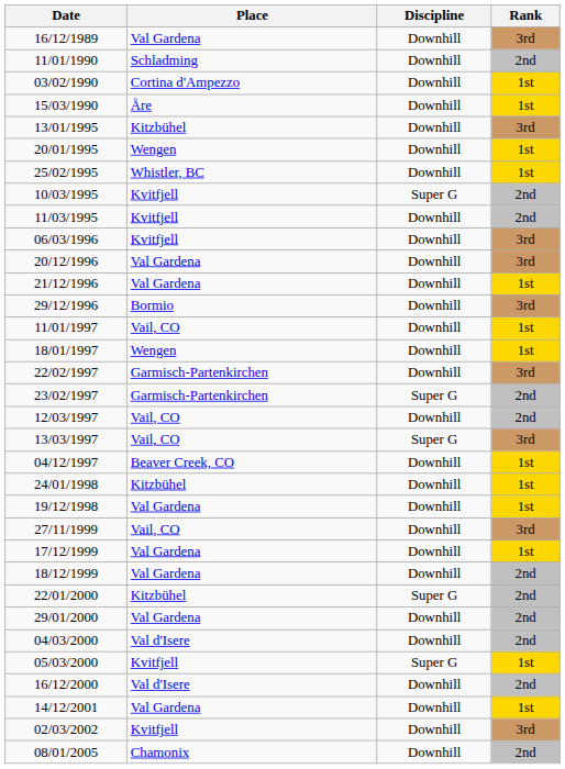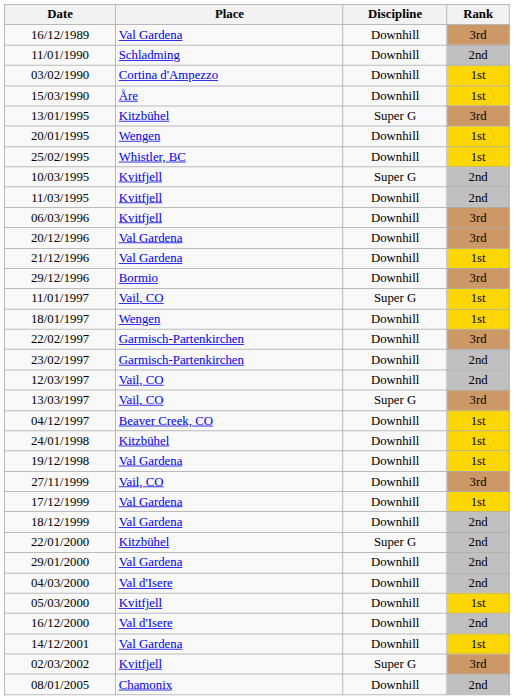 <table class="wikitable sortable" width=50% style="font-size:100%; text-align:center;">
 <tr>
 <th>Date</th>
 <th>Place</th>
 <th>Discipline</th>
 <th>Rank</th>
 </tr>
 <tr>
 <td>16/12/1989</td>
 <td align=left> <a href='#'>Val Gardena</a></td>
 <td>Downhill</td>
 <td bgcolor=cc9966>3rd</td>
 </tr>
 <tr>
 <td>11/01/1990</td>
 <td align=left> <a href='#'>Schladming</a></td>
 <td>Downhill</td>
 <td bgcolor=silver>2nd</td>
 </tr>
 <tr>
 <td>03/02/1990</td>
 <td align=left> <a href='#'>Cortina d'Ampezzo</a></td>
 <td>Downhill</td>
 <td bgcolor=gold>1st</td>
 </tr>
 <tr>
 <td>15/03/1990</td>
 <td align=left> <a href='#'>Åre</a></td>
 <td>Downhill</td>
 <td bgcolor=gold>1st</td>
 </tr>
 <tr>
 <td>13/01/1995</td>
 <td align=left> <a href='#'>Kitzbühel</a></td>
-<td>Downhill</td>
+<td>Super G</td>
 <td bgcolor=cc9966>3rd</td>
 </tr>
 <tr>
 <td>20/01/1995</td>
 <td align=left> <a href='#'>Wengen</a></td>
 <td>Downhill</td>
 <td bgcolor=gold>1st</td>
 </tr>
 <tr>
 <td>25/02/1995</td>
 <td align=left> <a href='#'>Whistler, BC</a></td>
 <td>Downhill</td>
 <td bgcolor=gold>1st</td>
 </tr>
 <tr>
 <td>10/03/1995</td>
 <td align=left> <a href='#'>Kvitfjell</a></td>
 <td>Super G</td>
 <td bgcolor=silver>2nd</td>
 </tr>
 <tr>
 <td>11/03/1995</td>
 <td align=left> <a href='#'>Kvitfjell</a></td>
 <td>Downhill</td>
 <td bgcolor=silver>2nd</td>
 </tr>
 <tr>
 <td>06/03/1996</td>
 <td align=left> <a href='#'>Kvitfjell</a></td>
 <td>Downhill</td>
 <td bgcolor=cc9966>3rd</td>
 </tr>
 <tr>
 <td>20/12/1996</td>
 <td align=left> <a href='#'>Val Gardena</a></td>
 <td>Downhill</td>
 <td bgcolor=cc9966>3rd</td>
 </tr>
 <tr>
 <td>21/12/1996</td>
 <td align=left> <a href='#'>Val Gardena</a></td>
 <td>Downhill</td>
 <td bgcolor=gold>1st</td>
 </tr>
 <tr>
 <td>29/12/1996</td>
 <td align=left> <a href='#'>Bormio</a></td>
 <td>Downhill</td>
 <td bgcolor=cc9966>3rd</td>
 </tr>
 <tr>
 <td>11/01/1997</td>
 <td align=left> <a href='#'>Vail, CO</a></td>
-<td>Downhill</td>
+<td>Super G</td>
 <td bgcolor=gold>1st</td>
 </tr>
 <tr>
 <td>18/01/1997</td>
 <td align=left> <a href='#'>Wengen</a></td>
 <td>Downhill</td>
 <td bgcolor=gold>1st</td>
 </tr>
 <tr>
 <td>22/02/1997</td>
 <td align=left> <a href='#'>Garmisch-Partenkirchen</a></td>
 <td>Downhill</td>
 <td bgcolor=cc9966>3rd</td>
 </tr>
 <tr>
 <td>23/02/1997</td>
 <td align=left> <a href='#'>Garmisch-Partenkirchen</a></td>
-<td>Super G</td>
+<td>Downhill</td>
 <td bgcolor=silver>2nd</td>
 </tr>
 <tr>
 <td>12/03/1997</td>
 <td align=left> <a href='#'>Vail, CO</a></td>
 <td>Downhill</td>
 <td bgcolor=silver>2nd</td>
 </tr>
 <tr>
 <td>13/03/1997</td>
 <td align=left> <a href='#'>Vail, CO</a></td>
 <td>Super G</td>
 <td bgcolor=cc9966>3rd</td>
 </tr>
 <tr>
 <td>04/12/1997</td>
 <td align=left> <a href='#'>Beaver Creek, CO</a></td>
 <td>Downhill</td>
 <td bgcolor=gold>1st</td>
 </tr>
 <tr>
 <td>24/01/1998</td>
 <td align=left> <a href='#'>Kitzbühel</a></td>
 <td>Downhill</td>
 <td bgcolor=gold>1st</td>
 </tr>
 <tr>
 <td>19/12/1998</td>
 <td align=left> <a href='#'>Val Gardena</a></td>
 <td>Downhill</td>
 <td bgcolor=gold>1st</td>
 </tr>
 <tr>
 <td>27/11/1999</td>
 <td align=left> <a href='#'>Vail, CO</a></td>
 <td>Downhill</td>
 <td bgcolor=cc9966>3rd</td>
 </tr>
 <tr>
 <td>17/12/1999</td>
 <td align=left> <a href='#'>Val Gardena</a></td>
 <td>Downhill</td>
 <td bgcolor=gold>1st</td>
 </tr>
 <tr>
 <td>18/12/1999</td>
 <td align=left> <a href='#'>Val Gardena</a></td>
 <td>Downhill</td>
 <td bgcolor=silver>2nd</td>
 </tr>
 <tr>
 <td>22/01/2000</td>
 <td align=left> <a href='#'>Kitzbühel</a></td>
 <td>Super G</td>
 <td bgcolor=silver>2nd</td>
 </tr>
 <tr>
 <td>29/01/2000</td>
 <td align=left> <a href='#'>Val Gardena</a></td>
 <td>Downhill</td>
 <td bgcolor=silver>2nd</td>
 </tr>
 <tr>
 <td>04/03/2000</td>
 <td align=left> <a href='#'>Val d'Isere</a></td>
 <td>Downhill</td>
 <td bgcolor=silver>2nd</td>
 </tr>
 <tr>
 <td>05/03/2000</td>
 <td align=left> <a href='#'>Kvitfjell</a></td>
-<td>Super G</td>
+<td>Downhill</td>
 <td bgcolor=gold>1st</td>
 </tr>
 <tr>
 <td>16/12/2000</td>
 <td align=left> <a href='#'>Val d'Isere</a></td>
 <td>Downhill</td>
 <td bgcolor=silver>2nd</td>
 </tr>
 <tr>
 <td>14/12/2001</td>
 <td align=left> <a href='#'>Val Gardena</a></td>
 <td>Downhill</td>
 <td bgcolor=gold>1st</td>
 </tr>
 <tr>
 <td>02/03/2002</td>
 <td align=left> <a href='#'>Kvitfjell</a></td>
-<td>Downhill</td>
+<td>Super G</td>
 <td bgcolor=cc9966>3rd</td>
 </tr>
 <tr>
 <td>08/01/2005</td>
 <td align=left> <a href='#'>Chamonix</a></td>
 <td>Downhill</td>
 <td bgcolor=silver>2nd</td>
 </tr>
 </table>
